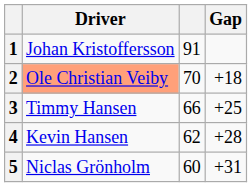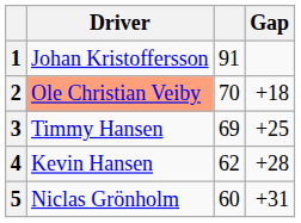 <table class="wikitable" style="font-size: 95%;">
 <tr>
 <th></th>
 <th>Driver</th>
 <th></th>
 <th>Gap</th>
 </tr>
 <tr>
 <th>1</th>
 <td> <a href='#'>Johan Kristoffersson</a></td>
 <td>91</td>
 <td></td>
 </tr>
 <tr>
 <th>2</th>
 <td style="background: lightsalmon;"> <a href='#'>Ole Christian Veiby</a></td>
 <td>70</td>
 <td align="right">+18</td>
 </tr>
 <tr>
 <th>3</th>
 <td> <a href='#'>Timmy Hansen</a></td>
-<td>66</td>
+<td>69</td>
 <td align="right">+25</td>
 </tr>
 <tr>
 <th>4</th>
 <td> <a href='#'>Kevin Hansen</a></td>
 <td>62</td>
 <td align="right">+28</td>
 </tr>
 <tr>
 <th>5</th>
 <td> <a href='#'>Niclas Grönholm</a></td>
 <td>60</td>
 <td align="right">+31</td>
 </tr>
 </table>
